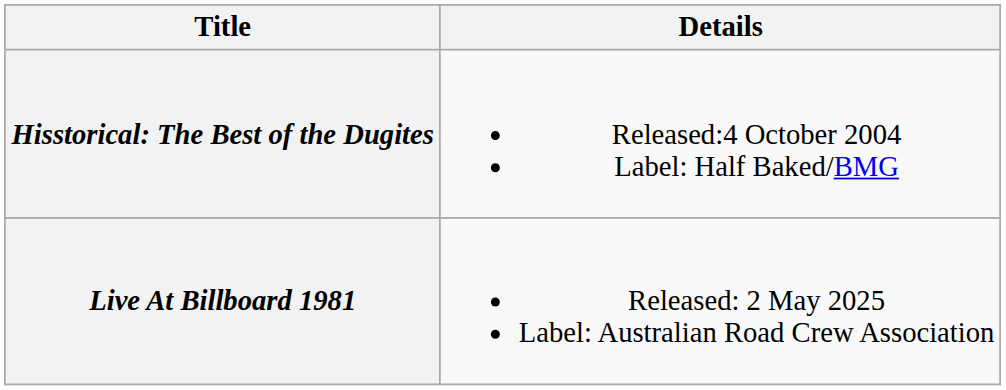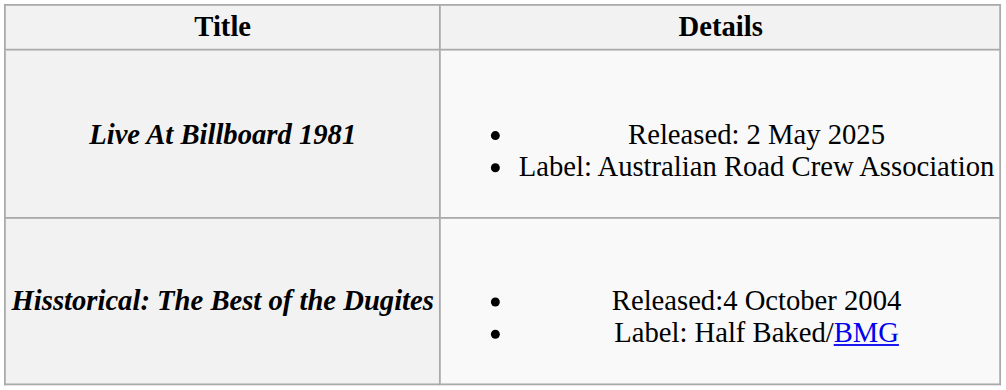 <table class="wikitable plainrowheaders" style="text-align:center;" border="1">
 <tr>
 <th scope="col">Title</th>
 <th scope="col">Details</th>
 </tr>
 <tr>
+<th scope="row"><em>Live At Billboard 1981</em></th>
+<td><br><ul><li>Released: 2 May 2025</li><li>Label: Australian Road Crew Association</li></ul></td>
+</tr>
+<tr>
 <th scope="row"><em>Hisstorical: The Best of the Dugites</em></th>
 <td><br><ul><li>Released:4 October 2004</li><li>Label: Half Baked/<a href='#'>BMG</a></li></ul></td>
 </tr>
-<tr>
-<th scope="row"><em>Live At Billboard 1981</em></th>
-<td><br><ul><li>Released: 2 May 2025</li><li>Label: Australian Road Crew Association</li></ul></td>
-</tr>
 </table>
